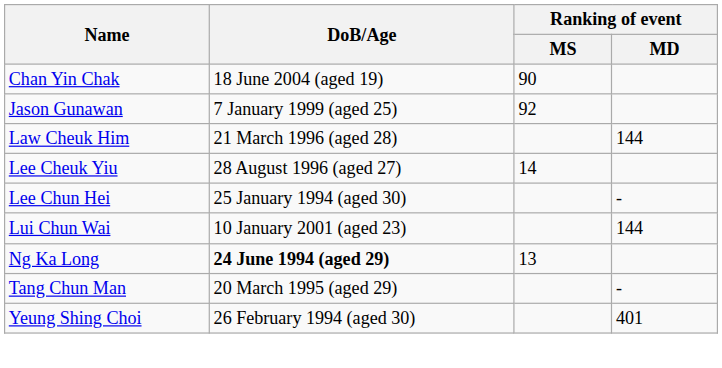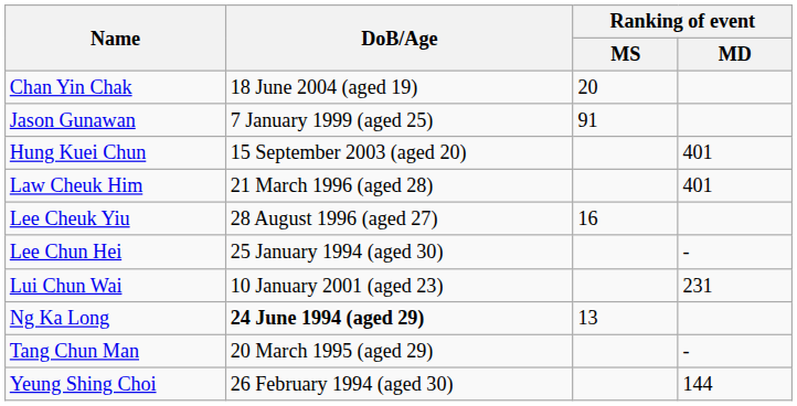 <table class="wikitable" style="width:600px; font-size:95%;">
 <tr>
 <th rowspan="2" align="left">Name</th>
 <th rowspan="2" align="left">DoB/Age</th>
 <th colspan="2" align="center">Ranking of event</th>
 </tr>
 <tr>
 <th align="center">MS</th>
 <th align="center">MD</th>
 </tr>
 <tr>
 <td align="left"><a href='#'>Chan Yin Chak</a></td>
 <td align="left">18 June 2004 (aged 19)</td>
-<td>90</td>
+<td>20</td>
 <td></td>
 </tr>
 <tr>
 <td align="left"><a href='#'>Jason Gunawan</a></td>
 <td align="left">7 January 1999 (aged 25)</td>
-<td>92</td>
+<td>91</td>
 <td></td>
+</tr>
+<tr>
+<td align="left"><a href='#'>Hung Kuei Chun</a></td>
+<td align="left">15 September 2003 (aged 20)</td>
+<td></td>
+<td>401</td>
 </tr>
 <tr>
 <td align="left"><a href='#'>Law Cheuk Him</a></td>
 <td align="left">21 March 1996 (aged 28)</td>
 <td></td>
-<td>144</td>
+<td>401</td>
 </tr>
 <tr>
 <td align="left"><a href='#'>Lee Cheuk Yiu</a></td>
 <td align="left">28 August 1996 (aged 27)</td>
-<td>14</td>
+<td>16</td>
 <td></td>
 </tr>
 <tr>
 <td align="left"><a href='#'>Lee Chun Hei</a></td>
 <td align="left">25 January 1994 (aged 30)</td>
 <td></td>
 <td>-</td>
 </tr>
 <tr>
 <td align="left"><a href='#'>Lui Chun Wai</a></td>
 <td align="left">10 January 2001 (aged 23)</td>
 <td></td>
-<td>144</td>
+<td>231</td>
 </tr>
 <tr>
 <td align="left"><a href='#'>Ng Ka Long</a></td>
 <td align="left"><strong>24 June 1994 (aged 29)</strong></td>
 <td>13</td>
 <td></td>
 </tr>
 <tr>
 <td align="left"><a href='#'>Tang Chun Man</a></td>
 <td align="left">20 March 1995 (aged 29)</td>
 <td></td>
 <td>-</td>
 </tr>
 <tr>
 <td align="left"><a href='#'>Yeung Shing Choi</a></td>
 <td align="left">26 February 1994 (aged 30)</td>
 <td></td>
-<td>401</td>
+<td>144</td>
 </tr>
 </table>
